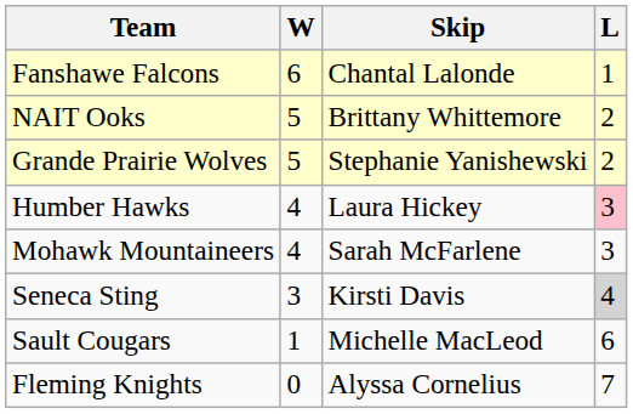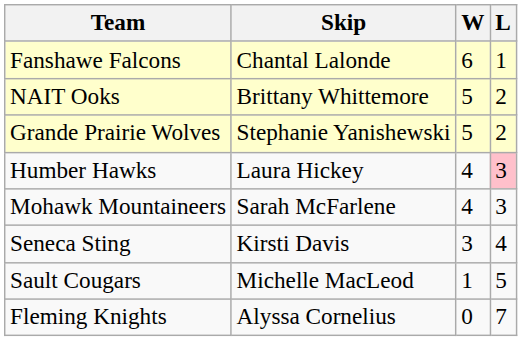 <table class=wikitable>
 <tr>
 <th>Team</th>
+<th>Skip</th>
 <th>W</th>
-<th>Skip</th>
 <th>L</th>
 </tr>
 <tr bgcolor=#ffffcc>
 <td> Fanshawe Falcons</td>
+<td>Chantal Lalonde</td>
 <td>6</td>
-<td>Chantal Lalonde</td>
 <td>1</td>
 </tr>
 <tr bgcolor=#ffffcc>
 <td> NAIT Ooks</td>
+<td>Brittany Whittemore</td>
 <td>5</td>
-<td>Brittany Whittemore</td>
 <td>2</td>
 </tr>
 <tr bgcolor=#ffffcc>
 <td> Grande Prairie Wolves</td>
+<td>Stephanie Yanishewski</td>
 <td>5</td>
-<td>Stephanie Yanishewski</td>
 <td>2</td>
 </tr>
 <tr>
 <td> Humber Hawks</td>
+<td>Laura Hickey</td>
 <td>4</td>
-<td>Laura Hickey</td>
 <td style="background: pink;">3</td>
 </tr>
 <tr>
 <td> Mohawk Mountaineers</td>
+<td>Sarah McFarlene</td>
 <td>4</td>
-<td>Sarah McFarlene</td>
 <td>3</td>
 </tr>
 <tr>
 <td> Seneca Sting</td>
+<td>Kirsti Davis</td>
 <td>3</td>
-<td>Kirsti Davis</td>
-<td style="background: lightgrey;">4</td>
+<td>4</td>
 </tr>
 <tr>
 <td> Sault Cougars</td>
+<td>Michelle MacLeod</td>
 <td>1</td>
-<td>Michelle MacLeod</td>
-<td>6</td>
+<td>5</td>
 </tr>
 <tr>
 <td> Fleming Knights</td>
+<td>Alyssa Cornelius</td>
 <td>0</td>
-<td>Alyssa Cornelius</td>
 <td>7</td>
 </tr>
 </table>
